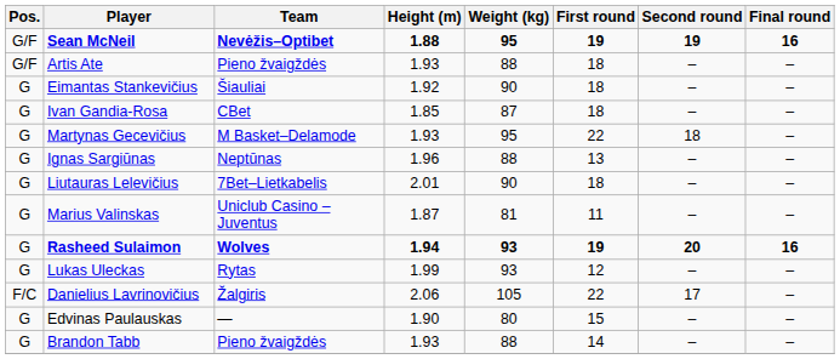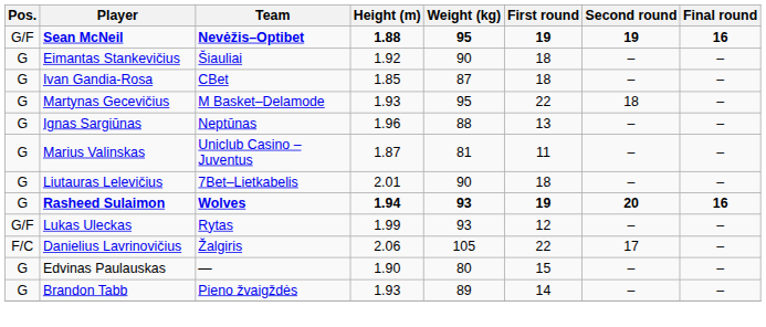 <table class="wikitable">
 <tr>
 <th>Pos.</th>
 <th style="width:175px;">Player</th>
 <th width=175>Team</th>
 <th>Height (m)</th>
 <th>Weight (kg)</th>
 <th>First round</th>
 <th>Second round</th>
 <th>Final round</th>
 </tr>
 <tr>
 <td style="text-align:center">G/F</td>
 <td> <strong><a href='#'>Sean McNeil</a></strong></td>
 <td><strong><a href='#'>Nevėžis–Optibet</a></strong></td>
 <td align=center><strong>1.88</strong></td>
 <td align=center><strong>95</strong></td>
 <td align=center><strong>19</strong></td>
 <td align=center><strong>19</strong></td>
 <td align=center><strong>16</strong></td>
-</tr>
-<tr>
-<td style="text-align:center">G/F</td>
-<td> <a href='#'>Artis Ate</a></td>
-<td><a href='#'>Pieno žvaigždės</a></td>
-<td align=center>1.93</td>
-<td align=center>88</td>
-<td align=center>18</td>
-<td align=center>–</td>
-<td align=center>–</td>
 </tr>
 <tr>
 <td style="text-align:center">G</td>
 <td> <a href='#'>Eimantas Stankevičius</a></td>
 <td><a href='#'>Šiauliai</a></td>
 <td align=center>1.92</td>
 <td align=center>90</td>
 <td align=center>18</td>
 <td align=center>–</td>
 <td align=center>–</td>
 </tr>
 <tr>
 <td style="text-align:center">G</td>
 <td> <a href='#'>Ivan Gandia-Rosa</a></td>
 <td><a href='#'>CBet</a></td>
 <td align=center>1.85</td>
 <td align=center>87</td>
 <td align=center>18</td>
 <td align=center>–</td>
 <td align=center>–</td>
 </tr>
 <tr>
 <td style="text-align:center">G</td>
 <td> <a href='#'>Martynas Gecevičius</a></td>
 <td><a href='#'>M Basket–Delamode</a></td>
 <td align=center>1.93</td>
 <td align=center>95</td>
 <td align=center>22</td>
 <td align=center>18</td>
 <td align=center>–</td>
 </tr>
 <tr>
 <td style="text-align:center">G</td>
 <td> <a href='#'>Ignas Sargiūnas</a></td>
 <td><a href='#'>Neptūnas</a></td>
 <td align=center>1.96</td>
 <td align=center>88</td>
 <td align=center>13</td>
 <td align=center>–</td>
 <td align=center>–</td>
 </tr>
 <tr>
 <td style="text-align:center">G</td>
+<td> <a href='#'>Marius Valinskas</a></td>
+<td><a href='#'>Uniclub Casino – Juventus</a></td>
+<td align=center>1.87</td>
+<td align=center>81</td>
+<td align=center>11</td>
+<td align=center>–</td>
+<td align=center>–</td>
+</tr>
+<tr>
+<td style="text-align:center">G</td>
 <td> <a href='#'>Liutauras Lelevičius</a></td>
 <td><a href='#'>7Bet–Lietkabelis</a></td>
 <td align=center>2.01</td>
 <td align=center>90</td>
 <td align=center>18</td>
-<td align=center>–</td>
-<td align=center>–</td>
-</tr>
-<tr>
-<td style="text-align:center">G</td>
-<td> <a href='#'>Marius Valinskas</a></td>
-<td><a href='#'>Uniclub Casino – Juventus</a></td>
-<td align=center>1.87</td>
-<td align=center>81</td>
-<td align=center>11</td>
 <td align=center>–</td>
 <td align=center>–</td>
 </tr>
 <tr>
 <td style="text-align:center">G</td>
 <td> <strong><a href='#'>Rasheed Sulaimon</a></strong></td>
 <td><strong><a href='#'>Wolves</a></strong></td>
 <td align=center><strong>1.94</strong></td>
 <td align=center><strong>93</strong></td>
 <td align=center><strong>19</strong></td>
 <td align=center><strong>20</strong></td>
 <td align=center><strong>16</strong></td>
 </tr>
 <tr>
-<td style="text-align:center">G</td>
+<td style="text-align:center">G/F</td>
 <td> <a href='#'>Lukas Uleckas</a></td>
 <td><a href='#'>Rytas</a></td>
 <td align=center>1.99</td>
 <td align=center>93</td>
 <td align=center>12</td>
 <td align=center>–</td>
 <td align=center>–</td>
 </tr>
 <tr>
 <td style="text-align:center">F/C</td>
 <td> <a href='#'>Danielius Lavrinovičius</a></td>
 <td><a href='#'>Žalgiris</a></td>
 <td align=center>2.06</td>
 <td align=center>105</td>
 <td align=center>22</td>
 <td align=center>17</td>
 <td align=center>–</td>
 </tr>
 <tr>
 <td style="text-align:center">G</td>
 <td> Edvinas Paulauskas</td>
 <td>—</td>
 <td align=center>1.90</td>
 <td align=center>80</td>
 <td align=center>15</td>
 <td align=center>–</td>
 <td align=center>–</td>
 </tr>
 <tr>
 <td style="text-align:center">G</td>
 <td> <a href='#'>Brandon Tabb</a></td>
 <td><a href='#'>Pieno žvaigždės</a></td>
 <td align=center>1.93</td>
-<td align=center>88</td>
+<td align=center>89</td>
 <td align=center>14</td>
 <td align=center>–</td>
 <td align=center>–</td>
 </tr>
 <tr>
 </tr>
 </table>
